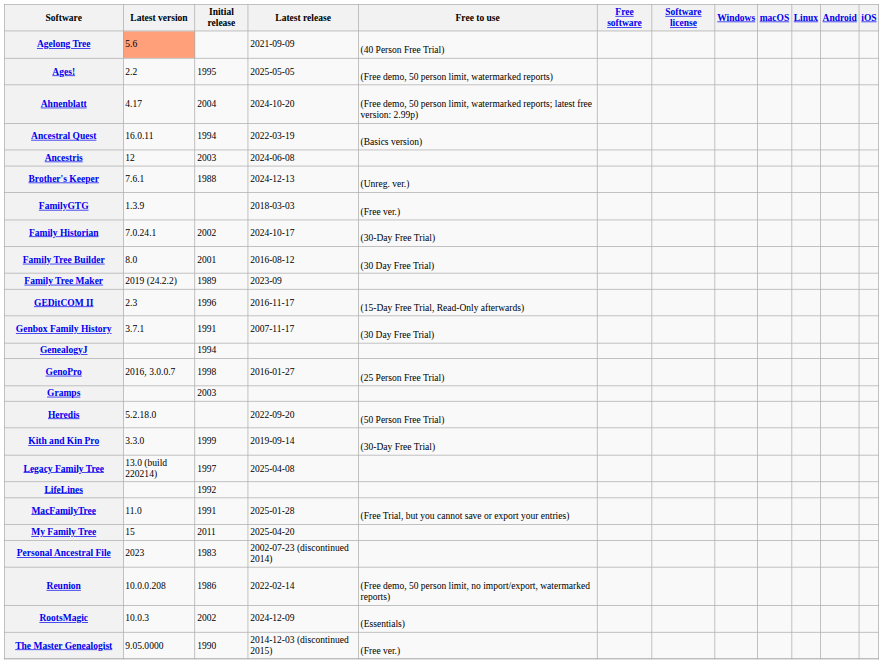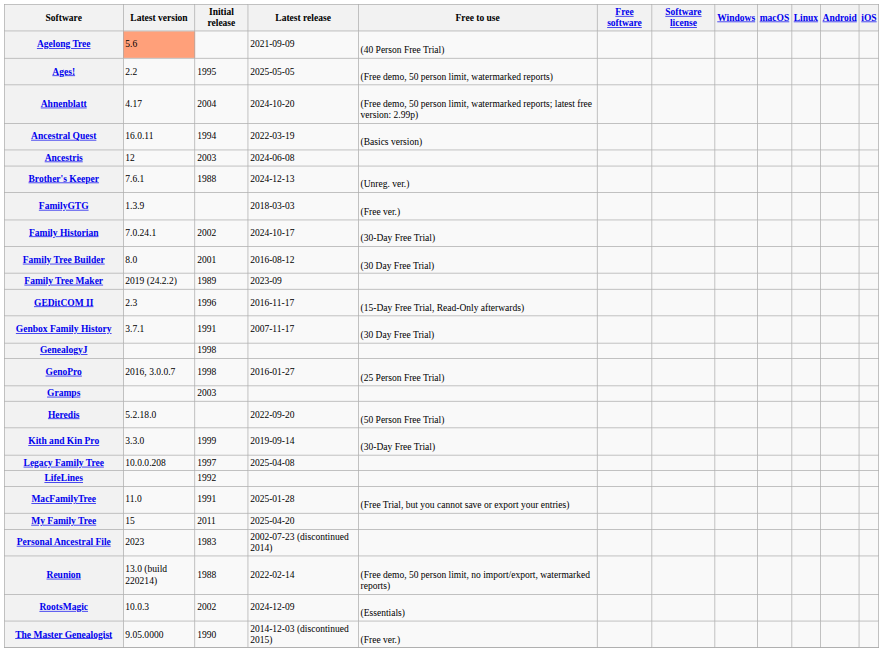 <table class="wikitable sortable sticky-header" style="font-size: 85%; width: auto;">
 <tr>
 <th style="width:12em">Software</th>
 <th>Latest version</th>
 <th>Initial release</th>
 <th>Latest release</th>
 <th>Free to use</th>
 <th><a href='#'>Free software</a></th>
 <th><a href='#'>Software license</a></th>
 <th><a href='#'>Windows</a></th>
 <th><a href='#'>macOS</a></th>
 <th><a href='#'>Linux</a></th>
 <th><a href='#'>Android</a></th>
 <th><a href='#'>iOS</a></th>
 </tr>
 <tr>
 <th><a href='#'>Agelong Tree</a></th>
 <td style="background: lightsalmon;">5.6</td>
 <td></td>
 <td>2021-09-09</td>
 <td><br>(40 Person Free Trial)</td>
 <td></td>
 <td></td>
 <td></td>
 <td></td>
 <td></td>
 <td></td>
 <td></td>
 </tr>
 <tr>
 <th><a href='#'>Ages!</a></th>
 <td>2.2</td>
 <td>1995</td>
 <td>2025-05-05</td>
 <td><br>(Free demo, 50 person limit, watermarked reports)</td>
 <td></td>
 <td></td>
 <td></td>
 <td></td>
 <td></td>
 <td></td>
 <td></td>
 </tr>
 <tr>
 <th><a href='#'>Ahnenblatt</a></th>
 <td>4.17</td>
 <td>2004</td>
 <td>2024-10-20</td>
 <td><br>(Free demo, 50 person limit, watermarked reports; latest free version: 2.99p)</td>
 <td></td>
 <td></td>
 <td></td>
 <td></td>
 <td></td>
 <td></td>
 <td></td>
 </tr>
 <tr>
 <th><a href='#'>Ancestral Quest</a></th>
 <td>16.0.11</td>
 <td>1994</td>
 <td>2022-03-19</td>
 <td><br>(Basics version)</td>
 <td></td>
 <td></td>
 <td></td>
 <td></td>
 <td></td>
 <td></td>
 <td></td>
 </tr>
 <tr>
 <th><a href='#'>Ancestris</a></th>
 <td>12</td>
 <td>2003</td>
 <td>2024-06-08</td>
 <td></td>
 <td></td>
 <td></td>
 <td></td>
 <td></td>
 <td></td>
 <td></td>
 <td></td>
 </tr>
 <tr>
 <th><a href='#'>Brother's Keeper</a></th>
 <td>7.6.1</td>
 <td>1988</td>
 <td>2024-12-13</td>
 <td><br>(Unreg. ver.)</td>
 <td></td>
 <td></td>
 <td></td>
 <td></td>
 <td></td>
 <td></td>
 <td></td>
 </tr>
 <tr>
 <th><a href='#'>FamilyGTG</a></th>
 <td>1.3.9</td>
 <td></td>
 <td>2018-03-03</td>
 <td><br>(Free ver.)</td>
 <td></td>
 <td></td>
 <td></td>
 <td></td>
 <td></td>
 <td></td>
 <td></td>
 </tr>
 <tr>
 <th><a href='#'>Family Historian</a></th>
 <td>7.0.24.1</td>
 <td>2002</td>
 <td>2024-10-17</td>
 <td><br>(30-Day Free Trial)</td>
 <td></td>
 <td></td>
 <td></td>
 <td></td>
 <td></td>
 <td></td>
 <td></td>
 </tr>
 <tr>
 <th><a href='#'>Family Tree Builder</a></th>
 <td>8.0</td>
 <td>2001</td>
 <td>2016-08-12</td>
 <td><br>(30 Day Free Trial)</td>
 <td></td>
 <td></td>
 <td></td>
 <td></td>
 <td></td>
 <td></td>
 <td></td>
 </tr>
 <tr>
 <th><a href='#'>Family Tree Maker</a></th>
 <td>2019 (24.2.2)</td>
 <td>1989</td>
 <td>2023-09</td>
 <td></td>
 <td></td>
 <td></td>
 <td></td>
 <td></td>
 <td></td>
 <td></td>
 <td></td>
 </tr>
 <tr>
 <th><a href='#'>GEDitCOM II</a></th>
 <td>2.3</td>
 <td>1996</td>
 <td>2016-11-17</td>
 <td><br>(15-Day Free Trial, Read-Only afterwards)</td>
 <td></td>
 <td></td>
 <td></td>
 <td></td>
 <td></td>
 <td></td>
 <td></td>
 </tr>
 <tr>
 <th><a href='#'>Genbox Family History</a></th>
 <td>3.7.1</td>
 <td>1991</td>
 <td>2007-11-17</td>
 <td><br>(30 Day Free Trial)</td>
 <td></td>
 <td></td>
 <td></td>
 <td></td>
 <td></td>
 <td></td>
 <td></td>
 </tr>
 <tr>
 <th><a href='#'>GenealogyJ</a></th>
 <td></td>
-<td>1994</td>
+<td>1998</td>
 <td></td>
 <td></td>
 <td></td>
 <td></td>
 <td></td>
 <td></td>
 <td></td>
 <td></td>
 <td></td>
 </tr>
 <tr>
 <th><a href='#'>GenoPro</a></th>
 <td>2016, 3.0.0.7</td>
 <td>1998</td>
 <td>2016-01-27</td>
 <td><br>(25 Person Free Trial)</td>
 <td></td>
 <td></td>
 <td></td>
 <td></td>
 <td></td>
 <td></td>
 <td></td>
 </tr>
 <tr>
 <th><a href='#'>Gramps</a></th>
 <td></td>
 <td>2003</td>
 <td></td>
 <td></td>
 <td></td>
 <td></td>
 <td></td>
 <td></td>
 <td></td>
 <td></td>
 <td></td>
 </tr>
 <tr>
 <th><a href='#'>Heredis</a></th>
 <td>5.2.18.0</td>
 <td></td>
 <td>2022-09-20</td>
 <td><br>(50 Person Free Trial)</td>
 <td></td>
 <td></td>
 <td></td>
 <td></td>
 <td></td>
 <td></td>
 <td></td>
 </tr>
 <tr>
 <th><a href='#'>Kith and Kin Pro</a></th>
 <td>3.3.0</td>
 <td>1999</td>
 <td>2019-09-14</td>
 <td><br>(30-Day Free Trial)</td>
 <td></td>
 <td></td>
 <td></td>
 <td></td>
 <td></td>
 <td></td>
 <td></td>
 </tr>
 <tr>
 <th><a href='#'>Legacy Family Tree</a></th>
-<td>13.0 (build 220214)</td>
+<td>10.0.0.208</td>
 <td>1997</td>
 <td>2025-04-08</td>
 <td></td>
 <td></td>
 <td></td>
 <td></td>
 <td></td>
 <td></td>
 <td></td>
 <td></td>
 </tr>
 <tr>
 <th><a href='#'>LifeLines</a></th>
 <td></td>
 <td>1992</td>
 <td></td>
 <td></td>
 <td></td>
 <td></td>
 <td></td>
 <td></td>
 <td></td>
 <td></td>
 <td></td>
 </tr>
 <tr>
 <th><a href='#'>MacFamilyTree</a></th>
 <td>11.0</td>
 <td>1991</td>
 <td>2025-01-28</td>
 <td><br>(Free Trial, but you cannot save or export your entries)</td>
 <td></td>
 <td></td>
 <td></td>
 <td></td>
 <td></td>
 <td></td>
 <td></td>
 </tr>
 <tr>
 <th><a href='#'>My Family Tree</a></th>
 <td>15</td>
 <td>2011</td>
 <td>2025-04-20</td>
 <td></td>
 <td></td>
 <td></td>
 <td></td>
 <td></td>
 <td></td>
 <td></td>
 <td></td>
 </tr>
 <tr>
 <th><a href='#'>Personal Ancestral File</a></th>
 <td>2023</td>
 <td>1983</td>
 <td>2002-07-23 (discontinued 2014)</td>
 <td></td>
 <td></td>
 <td></td>
 <td></td>
 <td></td>
 <td></td>
 <td></td>
 <td></td>
 </tr>
 <tr>
 <th><a href='#'>Reunion</a></th>
-<td>10.0.0.208</td>
-<td>1986</td>
+<td>13.0 (build 220214)</td>
+<td>1988</td>
 <td>2022-02-14</td>
 <td><br>(Free demo, 50 person limit, no import/export, watermarked reports)</td>
 <td></td>
 <td></td>
 <td></td>
 <td></td>
 <td></td>
 <td></td>
 <td></td>
 </tr>
 <tr>
 <th><a href='#'>RootsMagic</a></th>
 <td>10.0.3</td>
 <td>2002</td>
 <td>2024-12-09</td>
 <td><br>(Essentials)</td>
 <td></td>
 <td></td>
 <td></td>
 <td></td>
 <td></td>
 <td></td>
 <td></td>
 </tr>
 <tr>
 <th><a href='#'>The Master Genealogist</a></th>
 <td>9.05.0000</td>
 <td>1990</td>
 <td>2014-12-03 (discontinued 2015)</td>
 <td><br>(Free ver.)</td>
 <td></td>
 <td></td>
 <td></td>
 <td></td>
 <td></td>
 <td></td>
 <td></td>
 </tr>
 <tr>
 </tr>
 </table>
